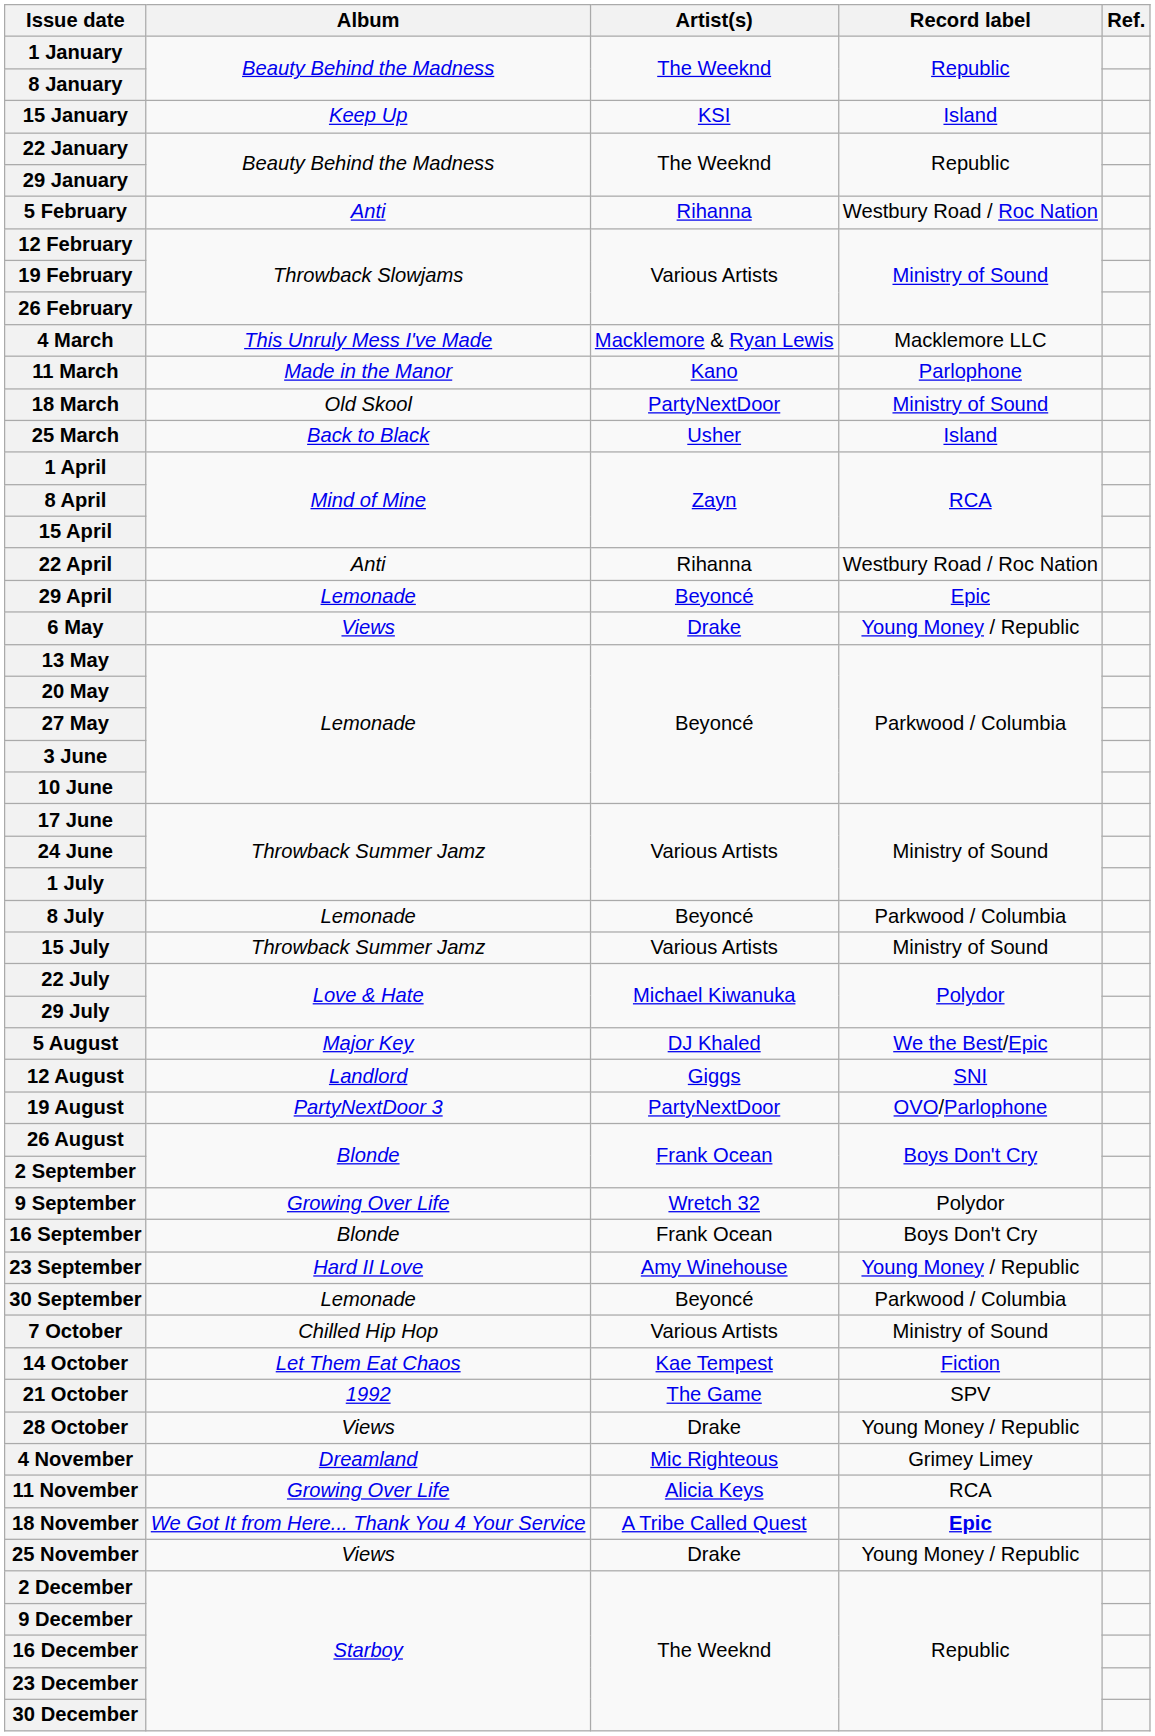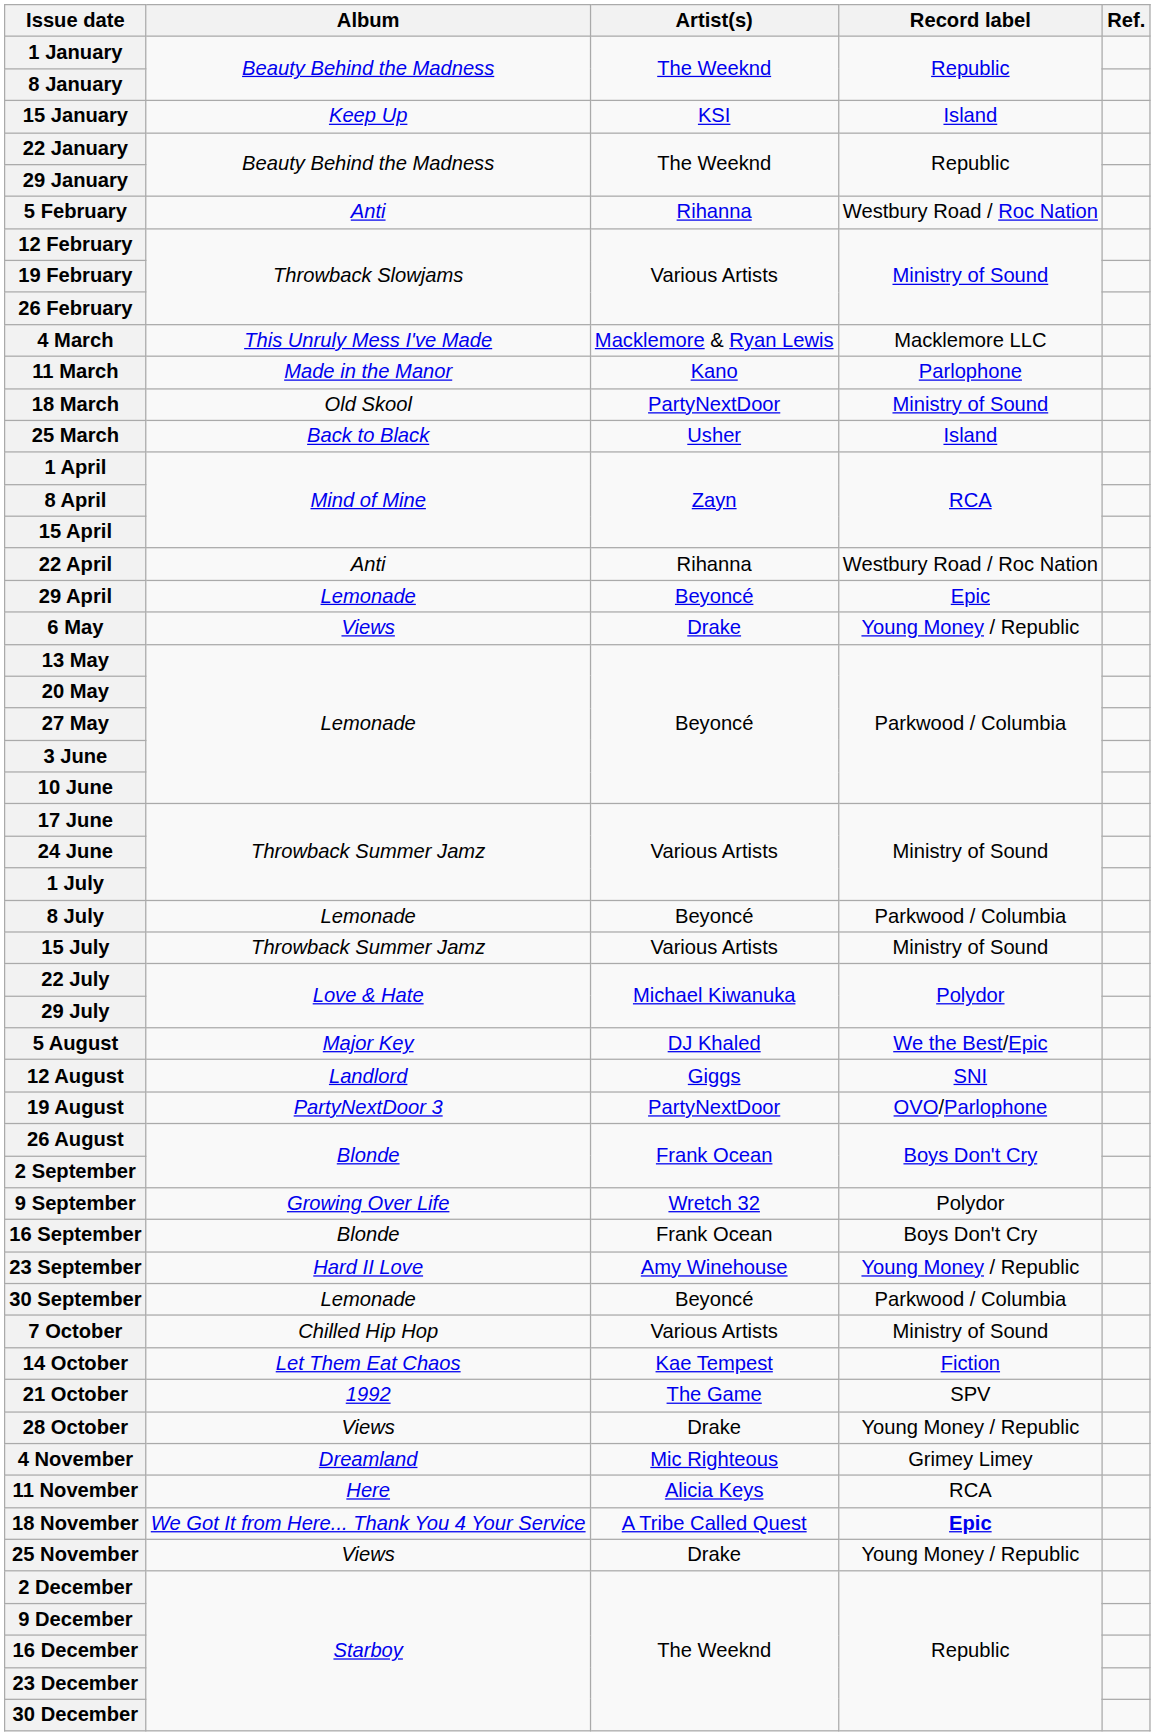 <table class="wikitable plainrowheaders">
 <tr>
 <th scope=col>Issue date</th>
 <th scope=col>Album</th>
 <th scope=col>Artist(s)</th>
 <th scope=col>Record label</th>
 <th scope=col>Ref.</th>
 </tr>
 <tr>
 <th scope=row>1 January</th>
 <td align="center" rowspan="2"><em><a href='#'>Beauty Behind the Madness</a></em></td>
 <td align="center" rowspan="2"><a href='#'>The Weeknd</a></td>
 <td align="center" rowspan="2"><a href='#'>Republic</a></td>
 <td align="center"></td>
 </tr>
 <tr>
 <th scope=row>8 January</th>
 <td align="center"></td>
 </tr>
 <tr>
 <th scope=row>15 January</th>
 <td align="center"><em><a href='#'>Keep Up</a></em></td>
 <td align="center"><a href='#'>KSI</a></td>
 <td align="center"><a href='#'>Island</a></td>
 <td align="center"></td>
 </tr>
 <tr>
 <th scope=row>22 January</th>
 <td align="center" rowspan="2"><em>Beauty Behind the Madness</em></td>
 <td align="center" rowspan="2">The Weeknd</td>
 <td align="center" rowspan="2">Republic</td>
 <td align="center"></td>
 </tr>
 <tr>
 <th scope=row>29 January</th>
 <td align="center"></td>
 </tr>
 <tr>
 <th scope=row>5 February</th>
 <td align="center"><em><a href='#'>Anti</a></em></td>
 <td align="center"><a href='#'>Rihanna</a></td>
 <td align="center">Westbury Road / <a href='#'>Roc Nation</a></td>
 <td align="center"></td>
 </tr>
 <tr>
 <th scope=row>12 February</th>
 <td align="center" rowspan="3"><em>Throwback Slowjams</em></td>
 <td align="center" rowspan="3">Various Artists</td>
 <td align="center" rowspan="3"><a href='#'>Ministry of Sound</a></td>
 <td align="center"></td>
 </tr>
 <tr>
 <th scope=row>19 February</th>
 <td align="center"></td>
 </tr>
 <tr>
 <th scope=row>26 February</th>
 <td align="center"></td>
 </tr>
 <tr>
 <th scope=row>4 March</th>
 <td align="center"><em><a href='#'>This Unruly Mess I've Made</a></em></td>
 <td align="center"><a href='#'>Macklemore</a> & <a href='#'>Ryan Lewis</a></td>
 <td align="center">Macklemore LLC</td>
 <td align="center"></td>
 </tr>
 <tr>
 <th scope=row>11 March</th>
 <td align="center"><em><a href='#'>Made in the Manor</a></em></td>
 <td align="center"><a href='#'>Kano</a></td>
 <td align="center"><a href='#'>Parlophone</a></td>
 <td align="center"></td>
 </tr>
 <tr>
 <th scope=row>18 March</th>
 <td align="center"><em>Old Skool</em></td>
 <td align="center"><a href='#'>PartyNextDoor</a></td>
 <td align="center"><a href='#'>Ministry of Sound</a></td>
 <td align="center"></td>
 </tr>
 <tr>
 <th scope=row>25 March</th>
 <td align="center"><em><a href='#'>Back to Black</a></em></td>
 <td align="center"><a href='#'>Usher</a></td>
 <td align="center"><a href='#'>Island</a></td>
 <td align="center"></td>
 </tr>
 <tr>
 <th scope=row>1 April </th>
 <td align="center" rowspan="3"><em><a href='#'>Mind of Mine</a></em></td>
 <td align="center" rowspan="3"><a href='#'>Zayn</a></td>
 <td align="center" rowspan="3"><a href='#'>RCA</a></td>
 <td align="center"></td>
 </tr>
 <tr>
 <th scope=row>8 April</th>
 <td align="center"></td>
 </tr>
 <tr>
 <th scope=row>15 April</th>
 <td align="center"></td>
 </tr>
 <tr>
 <th scope=row>22 April</th>
 <td align="center"><em>Anti</em></td>
 <td align="center">Rihanna</td>
 <td align="center">Westbury Road / Roc Nation</td>
 <td align="center"></td>
 </tr>
 <tr>
 <th scope=row>29 April </th>
 <td align="center"><em><a href='#'>Lemonade</a></em></td>
 <td align="center"><a href='#'>Beyoncé</a></td>
 <td align="center"><a href='#'>Epic</a></td>
 <td align="center"></td>
 </tr>
 <tr>
 <th scope=row>6 May  </th>
 <td align="center"><em><a href='#'>Views</a></em></td>
 <td align="center"><a href='#'>Drake</a></td>
 <td align="center"><a href='#'>Young Money</a> / Republic</td>
 <td align="center"></td>
 </tr>
 <tr>
 <th scope=row>13 May</th>
 <td align="center" rowspan="5"><em>Lemonade</em></td>
 <td align="center" rowspan="5">Beyoncé</td>
 <td align="center" rowspan="5">Parkwood / Columbia</td>
 <td align="center"></td>
 </tr>
 <tr>
 <th scope=row>20 May</th>
 <td align="center"></td>
 </tr>
 <tr>
 <th scope=row>27 May</th>
 <td align="center"></td>
 </tr>
 <tr>
 <th scope=row>3 June</th>
 <td align="center"></td>
 </tr>
 <tr>
 <th scope=row>10 June</th>
 <td align="center"></td>
 </tr>
 <tr>
 <th scope=row>17 June</th>
 <td align="center" rowspan="3"><em>Throwback Summer Jamz</em></td>
 <td align="center" rowspan="3">Various Artists</td>
 <td align="center" rowspan="3">Ministry of Sound</td>
 <td align="center"></td>
 </tr>
 <tr>
 <th scope=row>24 June</th>
 <td align="center"></td>
 </tr>
 <tr>
 <th scope=row>1 July</th>
 <td align="center"></td>
 </tr>
 <tr>
 <th scope=row>8 July</th>
 <td align="center"><em>Lemonade</em></td>
 <td align="center">Beyoncé</td>
 <td align="center">Parkwood / Columbia</td>
 <td align="center"></td>
 </tr>
 <tr>
 <th scope=row>15 July</th>
 <td align="center"><em>Throwback Summer Jamz</em></td>
 <td align="center">Various Artists</td>
 <td align="center">Ministry of Sound</td>
 <td align="center"></td>
 </tr>
 <tr>
 <th scope=row>22 July </th>
 <td align="center" rowspan="2"><em><a href='#'>Love & Hate</a></em></td>
 <td align="center" rowspan="2"><a href='#'>Michael Kiwanuka</a></td>
 <td align="center" rowspan="2"><a href='#'>Polydor</a></td>
 <td align="center"></td>
 </tr>
 <tr>
 <th scope=row>29 July</th>
 <td align="center"></td>
 </tr>
 <tr>
 <th scope=row>5 August</th>
 <td align="center"><em><a href='#'>Major Key</a></em></td>
 <td align="center"><a href='#'>DJ Khaled</a></td>
 <td align="center"><a href='#'>We the Best</a>/<a href='#'>Epic</a></td>
 <td align="center"></td>
 </tr>
 <tr>
 <th scope=row>12 August</th>
 <td align="center"><em><a href='#'>Landlord</a></em></td>
 <td align="center"><a href='#'>Giggs</a></td>
 <td align="center"><a href='#'>SNI</a></td>
 <td align="center"></td>
 </tr>
 <tr>
 <th scope=row>19 August</th>
 <td align="center"><em><a href='#'>PartyNextDoor 3</a></em></td>
 <td align="center"><a href='#'>PartyNextDoor</a></td>
 <td align="center"><a href='#'>OVO</a>/<a href='#'>Parlophone</a></td>
 <td align="center"></td>
 </tr>
 <tr>
 <th scope=row>26 August </th>
 <td align="center"  rowspan="2"><em><a href='#'>Blonde</a></em></td>
 <td align="center" rowspan="2"><a href='#'>Frank Ocean</a></td>
 <td align="center" rowspan="2"><a href='#'>Boys Don't Cry</a></td>
 <td align="center"></td>
 </tr>
 <tr>
 <th scope=row>2 September</th>
 <td align="center"></td>
 </tr>
 <tr>
 <th scope=row>9 September</th>
 <td align="center"><em><a href='#'>Growing Over Life</a></em></td>
 <td align="center"><a href='#'>Wretch 32</a></td>
 <td align="center">Polydor</td>
 <td align="center"></td>
 </tr>
 <tr>
 <th scope=row>16 September</th>
 <td align="center"><em>Blonde</em></td>
 <td align="center">Frank Ocean</td>
 <td align="center">Boys Don't Cry</td>
 <td align="center"></td>
 </tr>
 <tr>
 <th scope=row>23 September</th>
 <td align="center"><em><a href='#'>Hard II Love</a></em></td>
 <td align="center"><a href='#'>Amy Winehouse</a></td>
 <td align="center"><a href='#'>Young Money</a> / Republic</td>
 <td align="center"></td>
 </tr>
 <tr>
 <th scope=row>30 September</th>
 <td align="center"><em>Lemonade</em></td>
 <td align="center">Beyoncé</td>
 <td align="center">Parkwood / Columbia</td>
 <td align="center"></td>
 </tr>
 <tr>
 <th scope=row>7 October</th>
 <td align="center"><em>Chilled Hip Hop</em></td>
 <td align="center">Various Artists</td>
 <td align="center">Ministry of Sound</td>
 <td align="center"></td>
 </tr>
 <tr>
 <th scope=row>14 October</th>
 <td align="center"><em><a href='#'>Let Them Eat Chaos</a></em></td>
 <td align="center"><a href='#'>Kae Tempest</a></td>
 <td align="center"><a href='#'>Fiction</a></td>
 <td align="center"></td>
 </tr>
 <tr>
 <th scope=row>21 October</th>
 <td align="center"><em><a href='#'>1992</a></em></td>
 <td align="center"><a href='#'>The Game</a></td>
 <td align="center">SPV</td>
 <td align="center"></td>
 </tr>
 <tr>
 <th scope=row>28 October </th>
 <td align="center"><em>Views</em></td>
 <td align="center">Drake</td>
 <td align="center">Young Money / Republic</td>
 <td align="center"></td>
 </tr>
 <tr>
 <th scope=row>4 November</th>
 <td align="center"><em><a href='#'>Dreamland</a></em></td>
 <td align="center"><a href='#'>Mic Righteous</a></td>
 <td align="center">Grimey Limey</td>
 <td align="center"></td>
 </tr>
 <tr>
 <th scope=row>11 November</th>
-<td align="center"><em><a href='#'>Growing Over Life</a></em></td>
+<td align="center"><em><a href='#'>Here</a></em></td>
 <td align="center"><a href='#'>Alicia Keys</a></td>
 <td align="center">RCA</td>
 <td align="center"></td>
 </tr>
 <tr>
 <th scope=row>18 November</th>
 <td align="center"><em><a href='#'>We Got It from Here... Thank You 4 Your Service</a></em></td>
 <td align="center"><a href='#'>A Tribe Called Quest</a></td>
 <td align="center"><strong><a href='#'>Epic</a></strong></td>
 <td align="center"></td>
 </tr>
 <tr>
 <th scope=row>25 November</th>
 <td align="center"><em>Views</em></td>
 <td align="center">Drake</td>
 <td align="center">Young Money / Republic</td>
 <td align="center"></td>
 </tr>
 <tr>
 <th scope=row>2 December</th>
 <td align="center" rowspan="5"><em><a href='#'>Starboy</a></em></td>
 <td align="center" rowspan="5">The Weeknd</td>
 <td align="center" rowspan="5">Republic</td>
 <td align="center"></td>
 </tr>
 <tr>
 <th scope=row>9 December</th>
 <td align="center"></td>
 </tr>
 <tr>
 <th scope=row>16 December</th>
 <td align="center"></td>
 </tr>
 <tr>
 <th scope=row>23 December</th>
 <td align="center"></td>
 </tr>
 <tr>
 <th scope=row>30 December</th>
 <td align="center"></td>
 </tr>
 </table>
